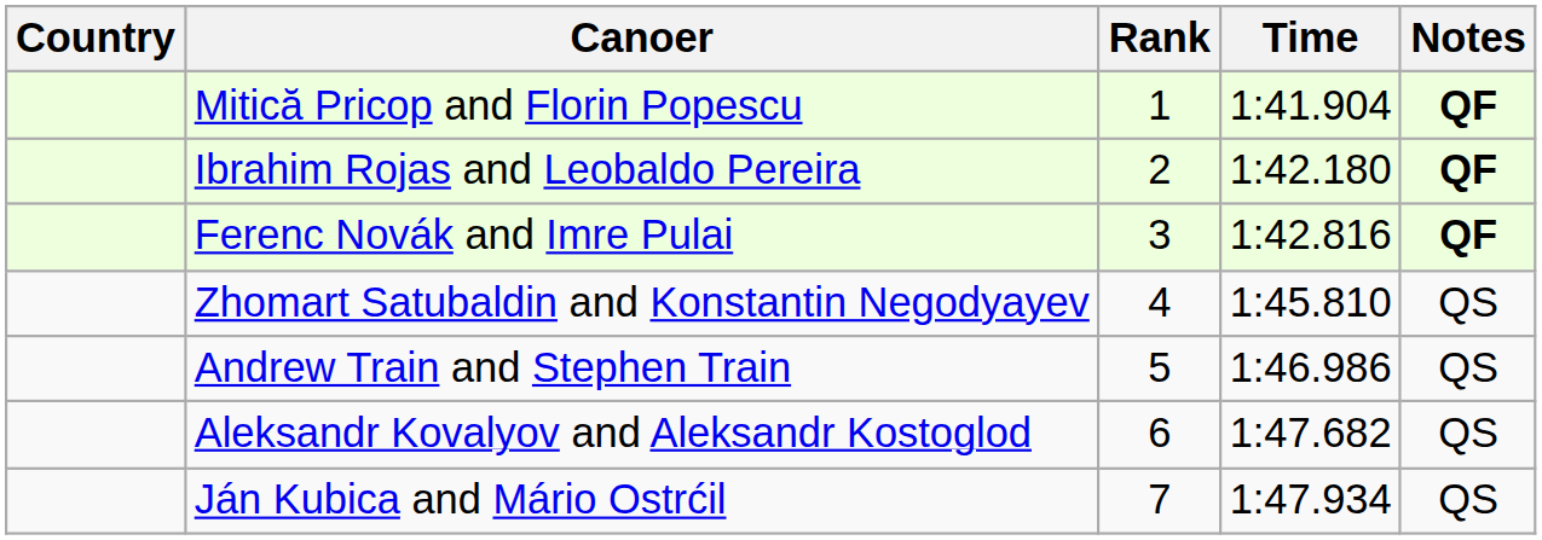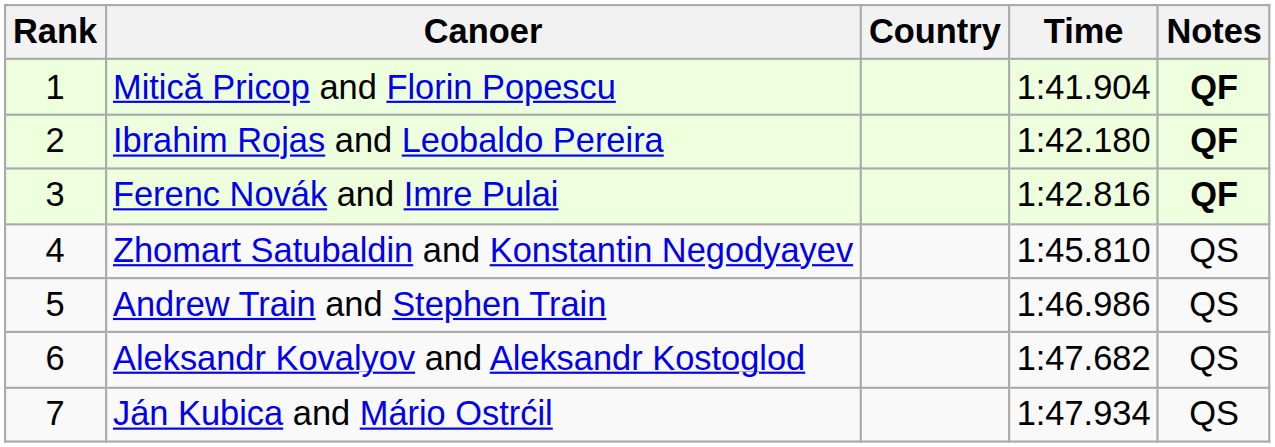 <table class="wikitable sortable">
 <tr>
+<th>Rank</th>
+<th>Canoer</th>
 <th>Country</th>
-<th>Canoer</th>
-<th>Rank</th>
 <th>Time</th>
 <th>Notes</th>
 </tr>
 <tr bgcolor = "eeffdd">
+<td align="center">1</td>
+<td align="left"><a href='#'>Mitică Pricop</a> and <a href='#'>Florin Popescu</a></td>
 <td align="left"></td>
-<td align="left"><a href='#'>Mitică Pricop</a> and <a href='#'>Florin Popescu</a></td>
-<td align="center">1</td>
 <td align="center">1:41.904</td>
 <td align="center"><strong>QF</strong></td>
 </tr>
 <tr bgcolor = "eeffdd">
+<td align="center">2</td>
+<td align="left"><a href='#'>Ibrahim Rojas</a> and <a href='#'>Leobaldo Pereira</a></td>
 <td align="left"></td>
-<td align="left"><a href='#'>Ibrahim Rojas</a> and <a href='#'>Leobaldo Pereira</a></td>
-<td align="center">2</td>
 <td align="center">1:42.180</td>
 <td align="center"><strong>QF</strong></td>
 </tr>
 <tr bgcolor = "eeffdd">
+<td align="center">3</td>
+<td align="left"><a href='#'>Ferenc Novák</a> and <a href='#'>Imre Pulai</a></td>
 <td align="left"></td>
-<td align="left"><a href='#'>Ferenc Novák</a> and <a href='#'>Imre Pulai</a></td>
-<td align="center">3</td>
 <td align="center">1:42.816</td>
 <td align="center"><strong>QF</strong></td>
 </tr>
 <tr>
+<td align="center">4</td>
+<td align="left"><a href='#'>Zhomart Satubaldin</a> and <a href='#'>Konstantin Negodyayev</a></td>
 <td align="left"></td>
-<td align="left"><a href='#'>Zhomart Satubaldin</a> and <a href='#'>Konstantin Negodyayev</a></td>
-<td align="center">4</td>
 <td align="center">1:45.810</td>
 <td align="center">QS</td>
 </tr>
 <tr>
+<td align="center">5</td>
+<td align="left"><a href='#'>Andrew Train</a> and <a href='#'>Stephen Train</a></td>
 <td align="left"></td>
-<td align="left"><a href='#'>Andrew Train</a> and <a href='#'>Stephen Train</a></td>
-<td align="center">5</td>
 <td align="center">1:46.986</td>
 <td align="center">QS</td>
 </tr>
 <tr>
+<td align="center">6</td>
+<td align="left"><a href='#'>Aleksandr Kovalyov</a> and <a href='#'>Aleksandr Kostoglod</a></td>
 <td align="left"></td>
-<td align="left"><a href='#'>Aleksandr Kovalyov</a> and <a href='#'>Aleksandr Kostoglod</a></td>
-<td align="center">6</td>
 <td align="center">1:47.682</td>
 <td align="center">QS</td>
 </tr>
 <tr>
+<td align="center">7</td>
+<td align="left"><a href='#'>Ján Kubica</a> and <a href='#'>Mário Ostrćil</a></td>
 <td align="left"></td>
-<td align="left"><a href='#'>Ján Kubica</a> and <a href='#'>Mário Ostrćil</a></td>
-<td align="center">7</td>
 <td align="center">1:47.934</td>
 <td align="center">QS</td>
 </tr>
 </table>
